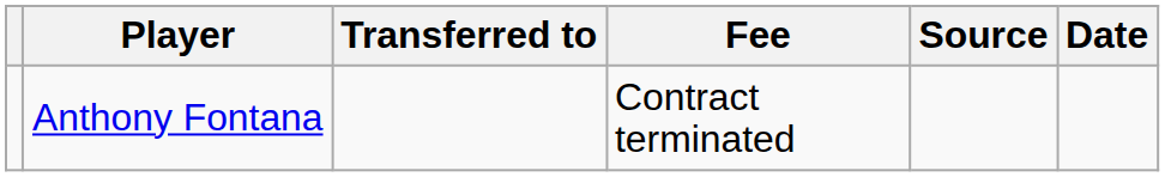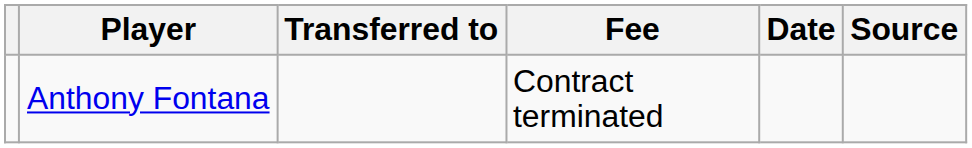 <table class="wikitable plainrowheaders sortable">
 <tr>
 <th></th>
 <th scope="col">Player</th>
 <th>Transferred to</th>
 <th style="width: 120px;">Fee</th>
+<th scope="col">Date</th>
 <th scope="col">Source</th>
-<th scope="col">Date</th>
 </tr>
 <tr>
 <td align="center"></td>
 <td> <a href='#'>Anthony Fontana</a></td>
 <td></td>
 <td>Contract terminated</td>
 <td></td>
 <td></td>
 </tr>
 </table>
